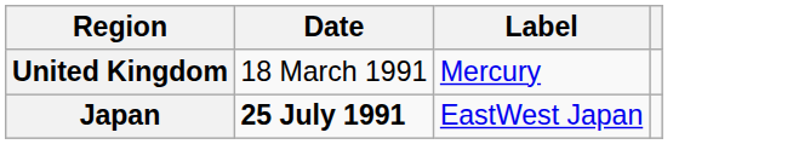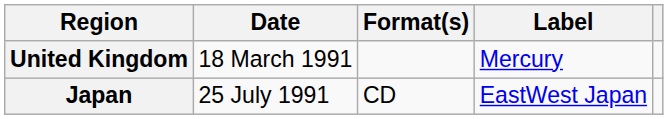 <table class="wikitable plainrowheaders">
 <tr>
 <th scope="col">Region</th>
 <th scope="col">Date</th>
+<th scope="col">Format(s)</th>
 <th scope="col">Label</th>
 <th scope="col"></th>
 </tr>
 <tr>
 <th scope="row">United Kingdom</th>
 <td>18 March 1991</td>
+<td></td>
 <td><a href='#'>Mercury</a></td>
 <td></td>
 </tr>
 <tr>
 <th scope="row">Japan</th>
-<td><strong>25 July 1991</strong></td>
+<td>25 July 1991</td>
+<td>CD</td>
 <td><a href='#'>EastWest Japan</a></td>
 <td></td>
 </tr>
 </table>
